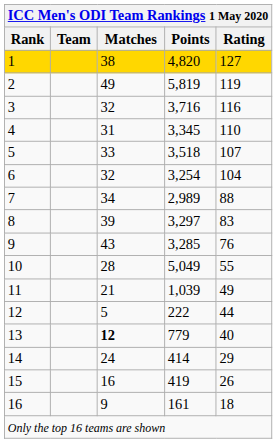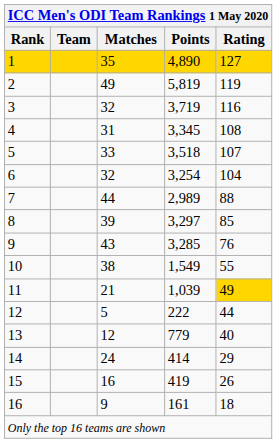 <table class="wikitable" style="white-space:nowrap">
 <tr>
 <th colspan="5"><a href='#'>ICC Men's ODI Team Rankings</a> <small>1 May 2020</small></th>
 </tr>
 <tr>
 <th>Rank</th>
 <th>Team</th>
 <th>Matches</th>
 <th>Points</th>
 <th>Rating</th>
 </tr>
 <tr style="background:gold">
 <td>1</td>
 <td style="text-align:left;"></td>
-<td>38</td>
-<td>4,820</td>
+<td>35</td>
+<td>4,890</td>
 <td>127</td>
 </tr>
 <tr>
 <td>2</td>
 <td style="text-align:left;"></td>
 <td>49</td>
 <td>5,819</td>
 <td>119</td>
 </tr>
 <tr>
 <td>3</td>
 <td style="text-align:left;"></td>
 <td>32</td>
-<td>3,716</td>
+<td>3,719</td>
 <td>116</td>
 </tr>
 <tr>
 <td>4</td>
 <td style="text-align:left;"></td>
 <td>31</td>
 <td>3,345</td>
-<td>110</td>
+<td>108</td>
 </tr>
 <tr>
 <td>5</td>
 <td style="text-align:left;"></td>
 <td>33</td>
 <td>3,518</td>
 <td>107</td>
 </tr>
 <tr>
 <td>6</td>
 <td style="text-align:left;"></td>
 <td>32</td>
 <td>3,254</td>
 <td>104</td>
 </tr>
 <tr>
 <td>7</td>
 <td style="text-align:left;"></td>
-<td>34</td>
+<td>44</td>
 <td>2,989</td>
 <td>88</td>
 </tr>
 <tr>
 <td>8</td>
 <td style="text-align:left;"></td>
 <td>39</td>
 <td>3,297</td>
-<td>83</td>
+<td>85</td>
 </tr>
 <tr>
 <td>9</td>
 <td style="text-align:left;"></td>
 <td>43</td>
 <td>3,285</td>
 <td>76</td>
 </tr>
 <tr>
 <td>10</td>
 <td style="text-align:left;"></td>
-<td>28</td>
-<td>5,049</td>
+<td>38</td>
+<td>1,549</td>
 <td>55</td>
 </tr>
 <tr>
 <td>11</td>
 <td style="text-align:left;"></td>
 <td>21</td>
 <td>1,039</td>
-<td>49</td>
+<td style="background: gold;">49</td>
 </tr>
 <tr>
 <td>12</td>
 <td style="text-align:left;"></td>
 <td>5</td>
 <td>222</td>
 <td>44</td>
 </tr>
 <tr>
 <td>13</td>
 <td style="text-align:left;"></td>
-<td><strong>12</strong></td>
+<td>12</td>
 <td>779</td>
 <td>40</td>
 </tr>
 <tr>
 <td>14</td>
 <td style="text-align:left;"></td>
 <td>24</td>
 <td>414</td>
 <td>29</td>
 </tr>
 <tr>
 <td>15</td>
 <td style="text-align:left;"></td>
 <td>16</td>
 <td>419</td>
 <td>26</td>
 </tr>
 <tr>
 <td>16</td>
 <td style="text-align:left;"></td>
 <td>9</td>
 <td>161</td>
 <td>18</td>
 </tr>
 <tr>
 <td colspan="5"><small><em>Only the top 16 teams are shown</em></small></td>
 </tr>
 </table>
